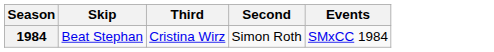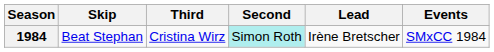 <table class="wikitable">
 <tr>
 <th scope="col">Season</th>
 <th scope="col">Skip</th>
 <th scope="col">Third</th>
 <th scope="col">Second</th>
+<th scope="col">Lead</th>
 <th scope="col">Events</th>
 </tr>
 <tr>
 <th scope="row">1984</th>
 <td><a href='#'>Beat Stephan</a></td>
 <td><a href='#'>Cristina Wirz</a></td>
-<td>Simon Roth</td>
+<td style="background: paleturquoise;">Simon Roth</td>
+<td>Irène Bretscher</td>
 <td><a href='#'>SMxCC</a> 1984 </td>
 </tr>
 </table>
